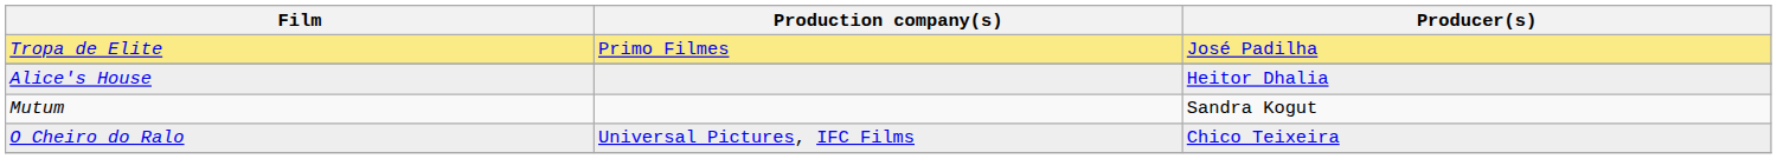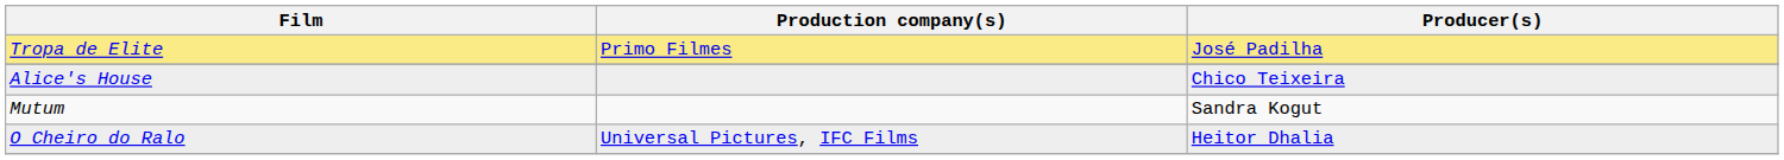 <table class="wikitable" style="width:100%;">
 <tr style="background:#bebebe">
 <th style="width:33%;">Film</th>
 <th style="width:33%;">Production company(s)</th>
 <th style="width:33%;">Producer(s)</th>
 </tr>
 <tr style="background:#FAEB86">
 <td><em><a href='#'>Tropa de Elite</a> </em></td>
 <td><a href='#'>Primo Filmes</a></td>
 <td><a href='#'>José Padilha</a></td>
 </tr>
 <tr>
 </tr>
 <tr style="background:#eee;">
 <td><em><a href='#'>Alice's House</a></em></td>
 <td></td>
-<td><a href='#'>Heitor Dhalia</a></td>
+<td><a href='#'>Chico Teixeira</a></td>
 </tr>
 <tr>
 <td><em>Mutum</em></td>
 <td></td>
 <td>Sandra Kogut</td>
 </tr>
 <tr style="background:#eee;">
 <td><em><a href='#'>O Cheiro do Ralo</a> </em></td>
 <td><a href='#'>Universal Pictures</a>, <a href='#'>IFC Films</a></td>
-<td><a href='#'>Chico Teixeira</a></td>
+<td><a href='#'>Heitor Dhalia</a></td>
 </tr>
 <tr>
 </tr>
 </table>
